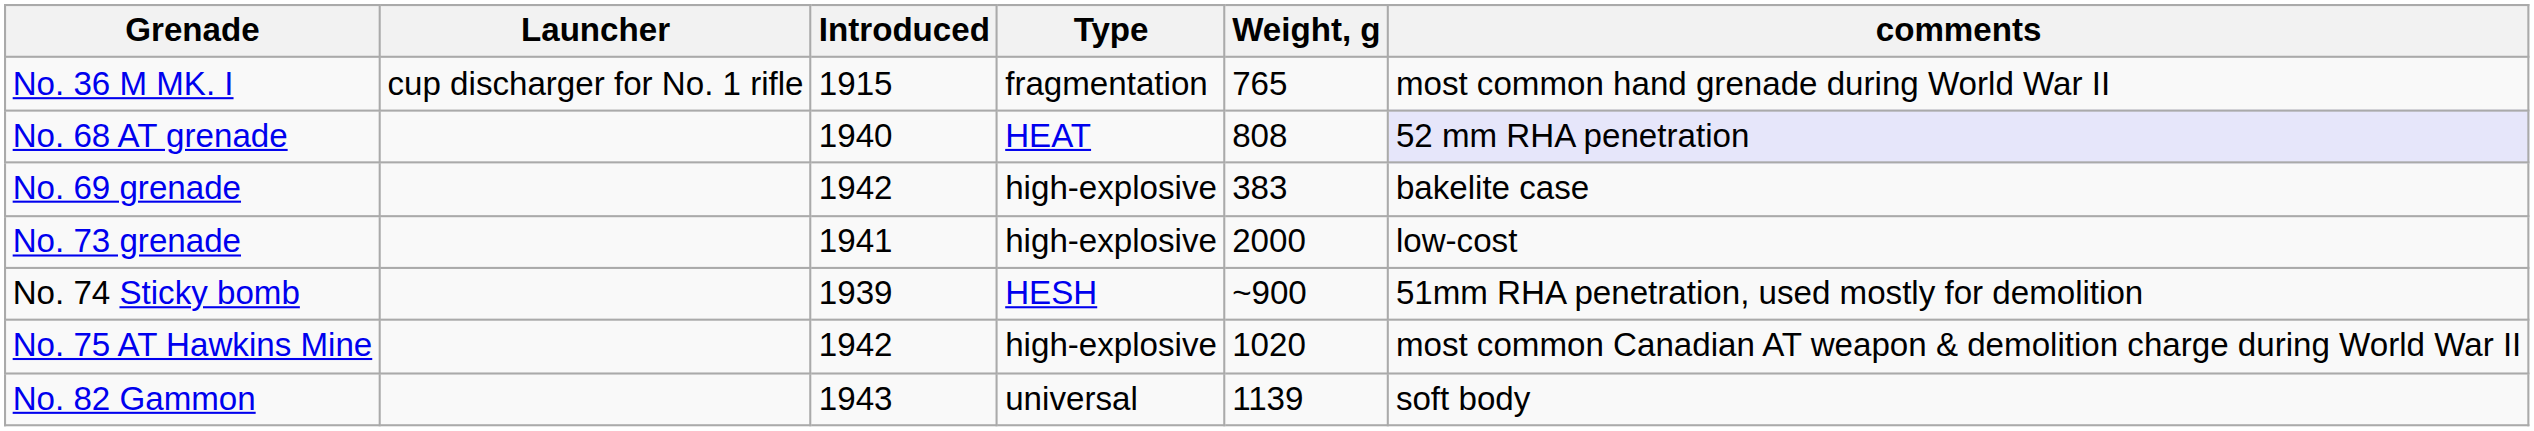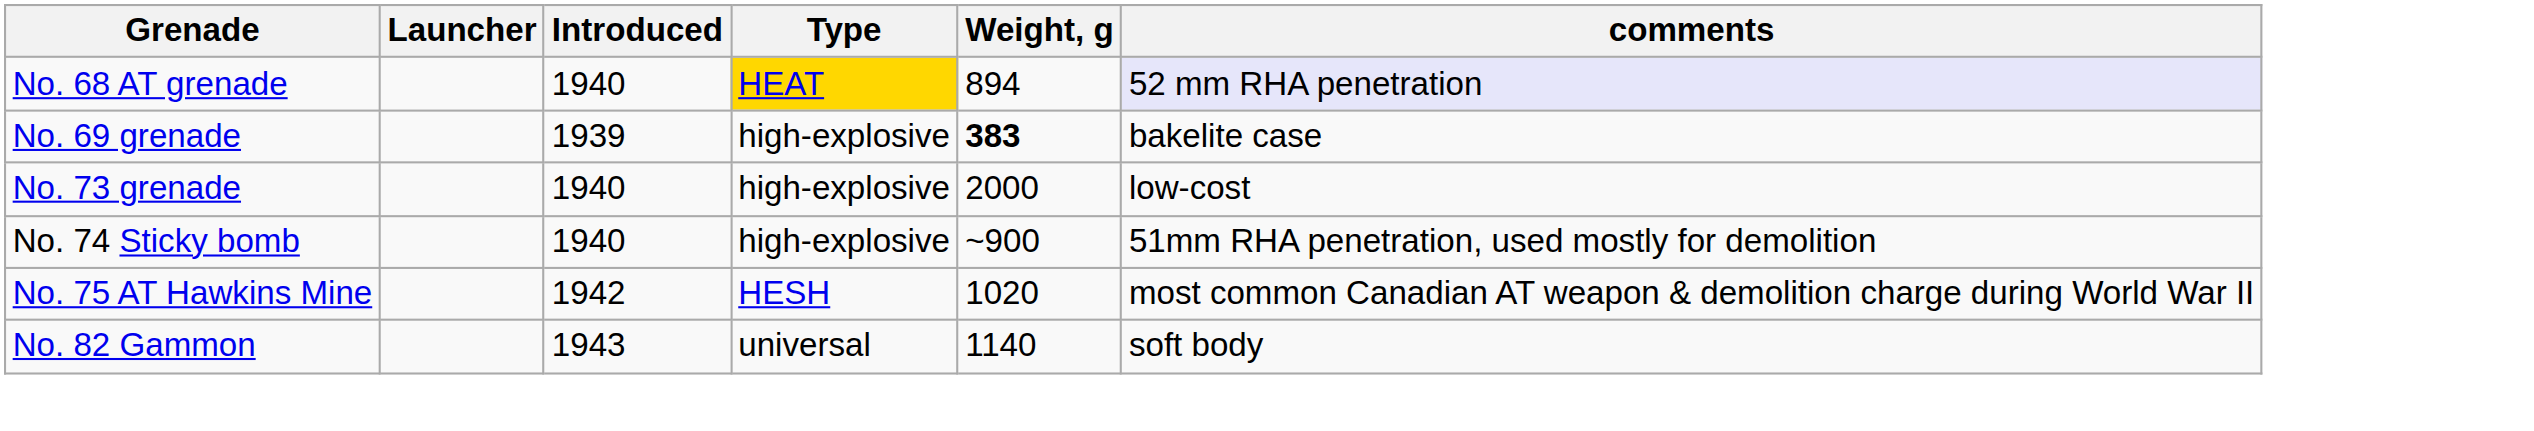 <table class="wikitable sortable">
 <tr>
 <th>Grenade</th>
 <th>Launcher</th>
 <th>Introduced</th>
 <th>Type</th>
 <th>Weight, g</th>
 <th>comments</th>
 </tr>
 <tr>
-<td><a href='#'>No. 36 M MK. I</a></td>
-<td>cup discharger for No. 1 rifle</td>
-<td>1915</td>
-<td>fragmentation</td>
-<td>765</td>
-<td>most common hand grenade during World War II</td>
-</tr>
-<tr>
 <td><a href='#'>No. 68 AT grenade</a></td>
 <td></td>
 <td>1940</td>
-<td><a href='#'>HEAT</a></td>
-<td>808</td>
+<td style="background: gold;"><a href='#'>HEAT</a></td>
+<td>894</td>
 <td style="background: lavender;">52 mm RHA penetration</td>
 </tr>
 <tr>
 <td><a href='#'>No. 69 grenade</a></td>
 <td></td>
-<td>1942</td>
+<td>1939</td>
 <td>high-explosive</td>
-<td>383</td>
+<td><strong>383</strong></td>
 <td>bakelite case</td>
 </tr>
 <tr>
 <td><a href='#'>No. 73 grenade</a></td>
 <td></td>
-<td>1941</td>
+<td>1940</td>
 <td>high-explosive</td>
 <td>2000</td>
 <td>low-cost</td>
 </tr>
 <tr>
 <td>No. 74 <a href='#'>Sticky bomb</a></td>
 <td></td>
-<td>1939</td>
-<td><a href='#'>HESH</a></td>
+<td>1940</td>
+<td>high-explosive</td>
 <td>~900</td>
 <td>51mm RHA penetration, used mostly for demolition</td>
 </tr>
 <tr>
 <td><a href='#'>No. 75 AT Hawkins Mine</a></td>
 <td></td>
 <td>1942</td>
-<td>high-explosive</td>
+<td><a href='#'>HESH</a></td>
 <td>1020</td>
 <td>most common Canadian AT weapon & demolition charge during World War II</td>
 </tr>
 <tr>
 <td><a href='#'>No. 82 Gammon</a></td>
 <td></td>
 <td>1943</td>
 <td>universal</td>
-<td>1139</td>
+<td>1140</td>
 <td>soft body</td>
 </tr>
 </table>
